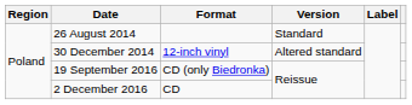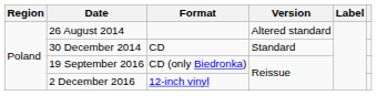 <table class="wikitable">
 <tr>
 <th>Region</th>
 <th>Date</th>
 <th>Format</th>
 <th>Version</th>
 <th>Label</th>
 <th></th>
 </tr>
 <tr>
 <td rowspan="4">Poland</td>
 <td>26 August 2014</td>
 <td></td>
-<td>Standard</td>
+<td>Altered standard</td>
 <td rowspan="4"></td>
 <td align="center"></td>
 </tr>
 <tr>
 <td>30 December 2014</td>
-<td><a href='#'>12-inch vinyl</a></td>
-<td>Altered standard</td>
+<td>CD</td>
+<td>Standard</td>
 <td align="center"></td>
 </tr>
 <tr>
 <td>19 September 2016</td>
 <td>CD (only <a href='#'>Biedronka</a>)</td>
 <td rowspan="2">Reissue</td>
 <td align="center"></td>
 </tr>
 <tr>
 <td>2 December 2016</td>
-<td>CD</td>
+<td><a href='#'>12-inch vinyl</a></td>
 <td align="center"></td>
 </tr>
 </table>
